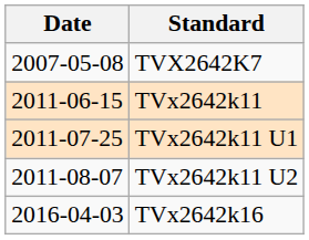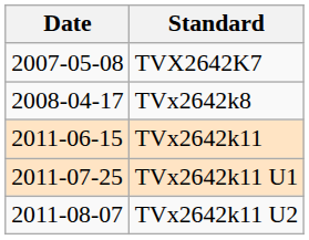 <table class="wikitable" style="text-align: left; float: right; margin: auto 0.5em">
 <tr>
 <th scope="col">Date</th>
 <th scope="col">Standard</th>
 </tr>
 <tr>
 <td>2007-05-08</td>
 <td>TVX2642K7</td>
+</tr>
+<tr>
+<td>2008-04-17</td>
+<td>TVx2642k8</td>
 </tr>
 <tr>
 <td style="background: bisque;">2011-06-15</td>
 <td style="background: bisque;">TVx2642k11</td>
 </tr>
 <tr>
 <td style="background: bisque;">2011-07-25</td>
 <td style="background: bisque;">TVx2642k11 U1</td>
 </tr>
 <tr>
 <td>2011-08-07</td>
 <td>TVx2642k11 U2</td>
 </tr>
-<tr>
-<td>2016-04-03</td>
-<td>TVx2642k16</td>
-</tr>
 </table>
